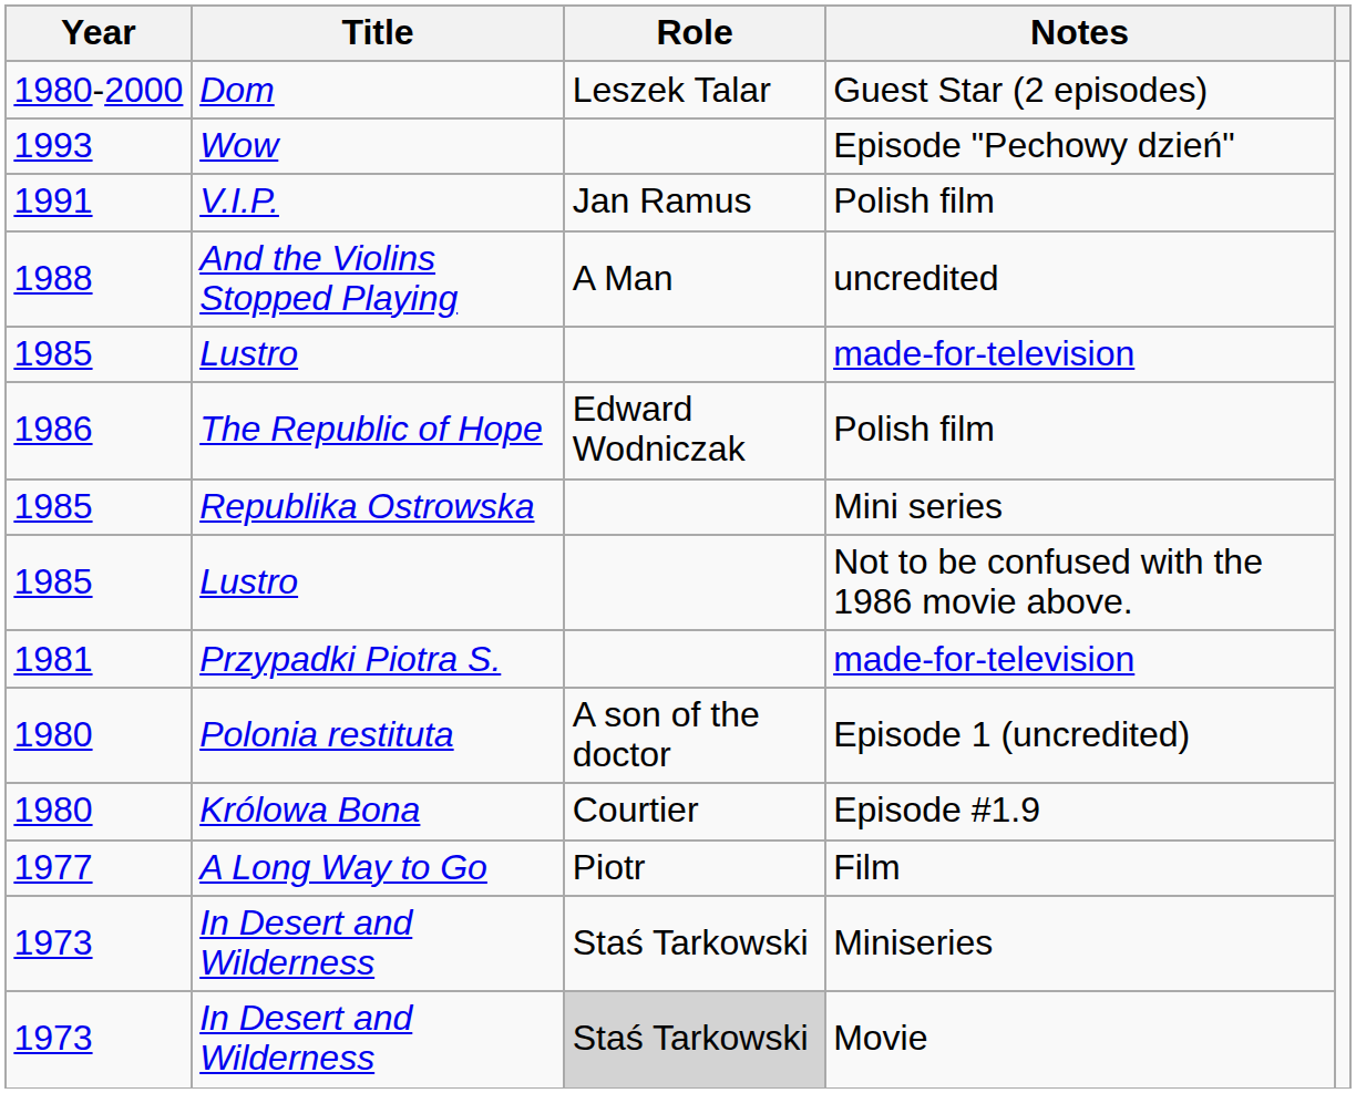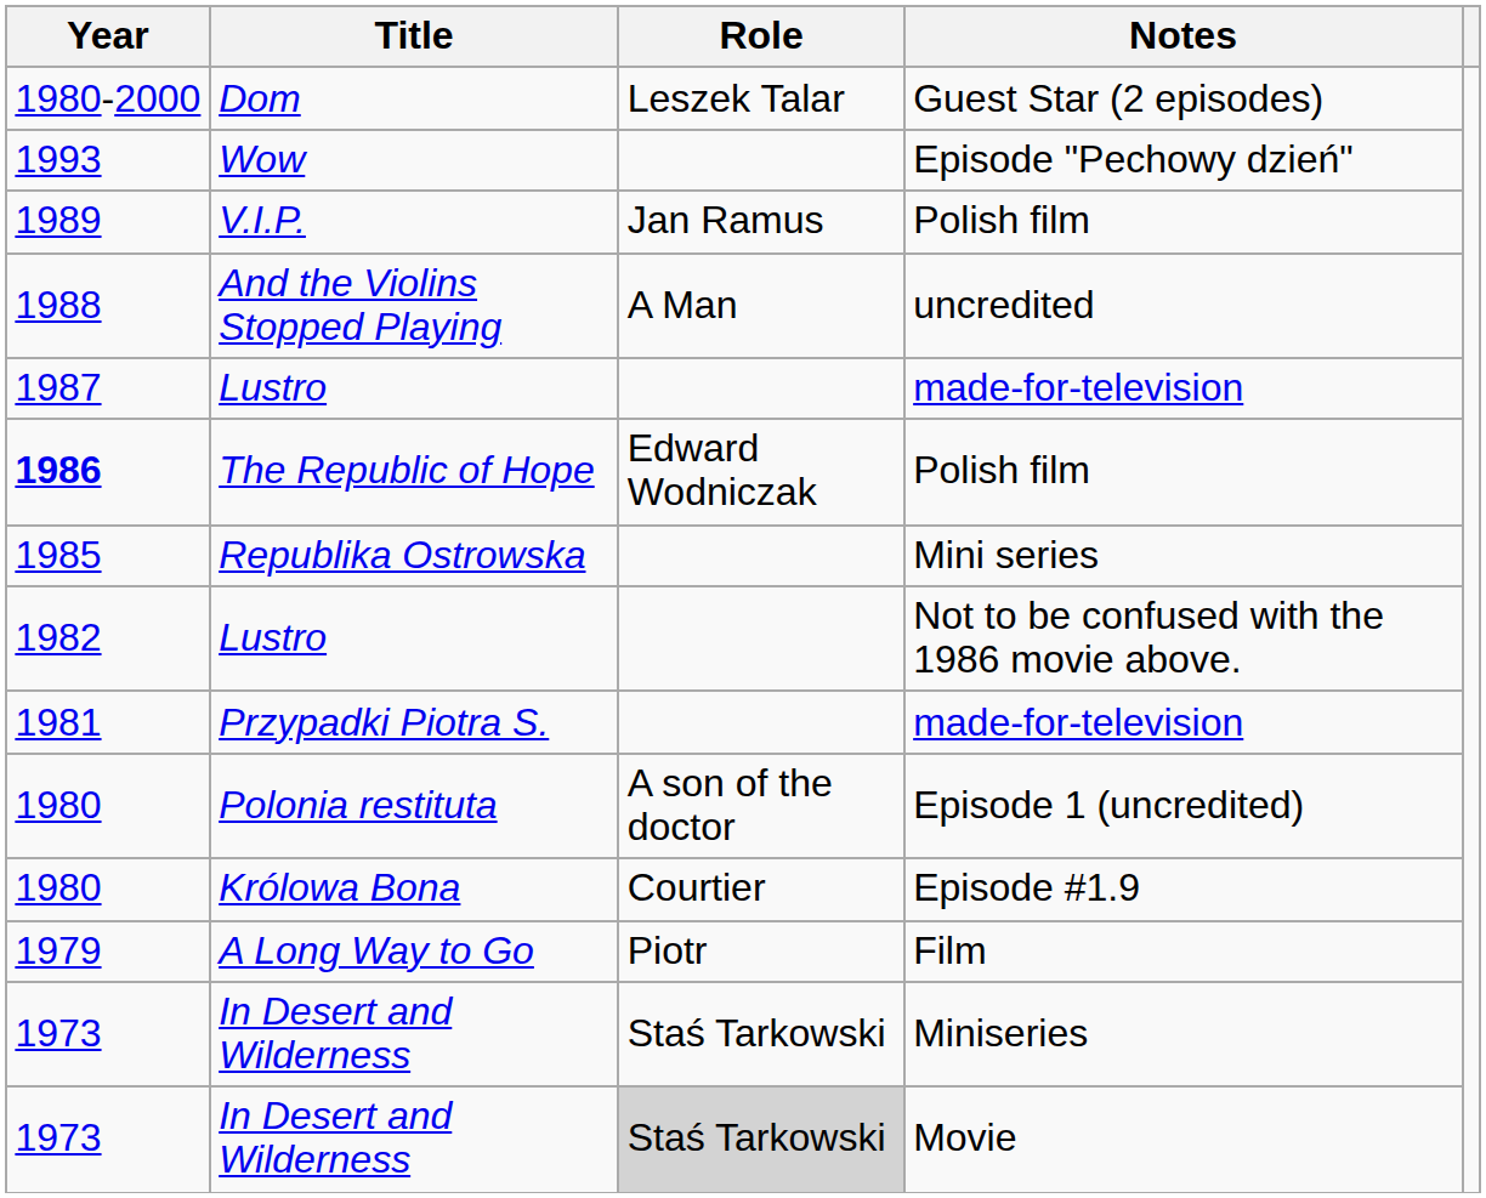 <table class="wikitable">
 <tr>
 <th>Year</th>
 <th>Title</th>
 <th>Role</th>
 <th>Notes</th>
 <th></th>
 </tr>
 <tr>
 <td><a href='#'>1980</a>-<a href='#'>2000</a></td>
 <td><em><a href='#'>Dom</a></em></td>
 <td>Leszek Talar</td>
 <td>Guest Star (2 episodes)</td>
 </tr>
 <tr>
 <td><a href='#'>1993</a></td>
 <td><em><a href='#'>Wow</a></em></td>
 <td></td>
 <td>Episode "Pechowy dzień"</td>
 </tr>
 <tr>
-<td><a href='#'>1991</a></td>
+<td><a href='#'>1989</a></td>
 <td><em><a href='#'>V.I.P.</a></em></td>
 <td>Jan Ramus</td>
 <td>Polish film</td>
 </tr>
 <tr>
 <td><a href='#'>1988</a></td>
 <td><em><a href='#'>And the Violins Stopped Playing</a></em></td>
 <td>A Man</td>
 <td>uncredited</td>
 </tr>
 <tr>
-<td><a href='#'>1985</a></td>
+<td><a href='#'>1987</a></td>
 <td><em><a href='#'>Lustro</a></em></td>
 <td></td>
 <td><a href='#'>made-for-television</a></td>
 </tr>
 <tr>
-<td><a href='#'>1986</a></td>
+<td><strong><a href='#'>1986</a></strong></td>
 <td><em><a href='#'>The Republic of Hope</a></em></td>
 <td>Edward Wodniczak</td>
 <td>Polish film</td>
 </tr>
 <tr>
 <td><a href='#'>1985</a></td>
 <td><em><a href='#'>Republika Ostrowska</a></em></td>
 <td></td>
 <td>Mini series</td>
 </tr>
 <tr>
-<td><a href='#'>1985</a></td>
+<td><a href='#'>1982</a></td>
 <td><em><a href='#'>Lustro</a></em></td>
 <td></td>
 <td>Not to be confused with the 1986 movie above.</td>
 </tr>
 <tr>
 <td><a href='#'>1981</a></td>
 <td><em><a href='#'>Przypadki Piotra S.</a></em></td>
 <td></td>
 <td><a href='#'>made-for-television</a></td>
 </tr>
 <tr>
 <td><a href='#'>1980</a></td>
 <td><em><a href='#'>Polonia restituta</a></em></td>
 <td>A son of the doctor</td>
 <td>Episode 1 (uncredited)</td>
 </tr>
 <tr>
 <td><a href='#'>1980</a></td>
 <td><em><a href='#'>Królowa Bona</a></em></td>
 <td>Courtier</td>
 <td>Episode #1.9</td>
 </tr>
 <tr>
-<td><a href='#'>1977</a></td>
+<td><a href='#'>1979</a></td>
 <td><em><a href='#'>A Long Way to Go</a></em></td>
 <td>Piotr</td>
 <td>Film</td>
 </tr>
 <tr>
 <td><a href='#'>1973</a></td>
 <td><em><a href='#'>In Desert and Wilderness</a></em></td>
 <td>Staś Tarkowski</td>
 <td>Miniseries</td>
 </tr>
 <tr>
 <td><a href='#'>1973</a></td>
 <td><em><a href='#'>In Desert and Wilderness</a></em></td>
 <td style="background: lightgrey;">Staś Tarkowski</td>
 <td>Movie</td>
 </tr>
 </table>
